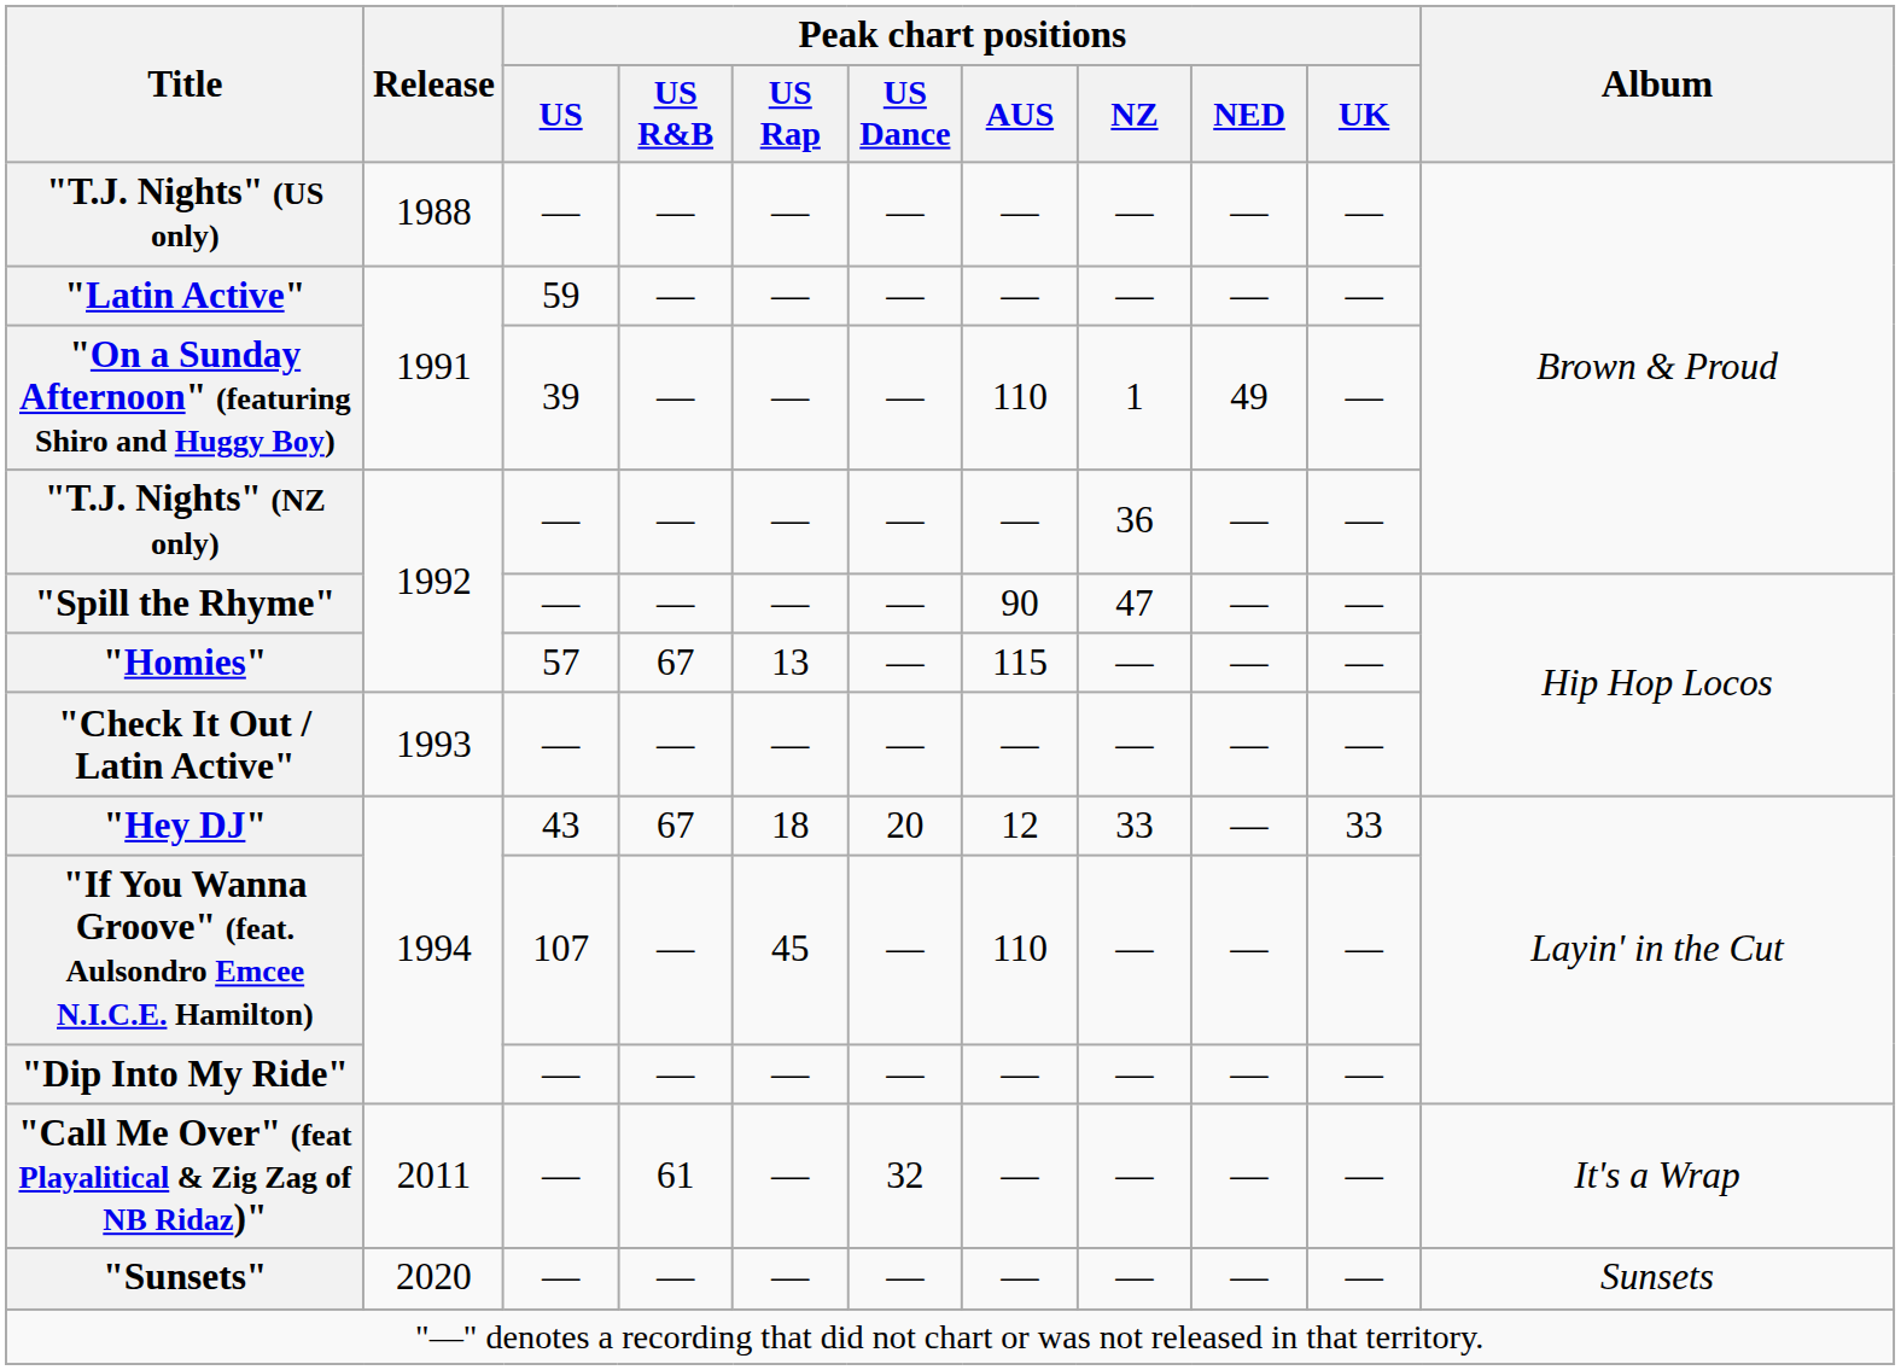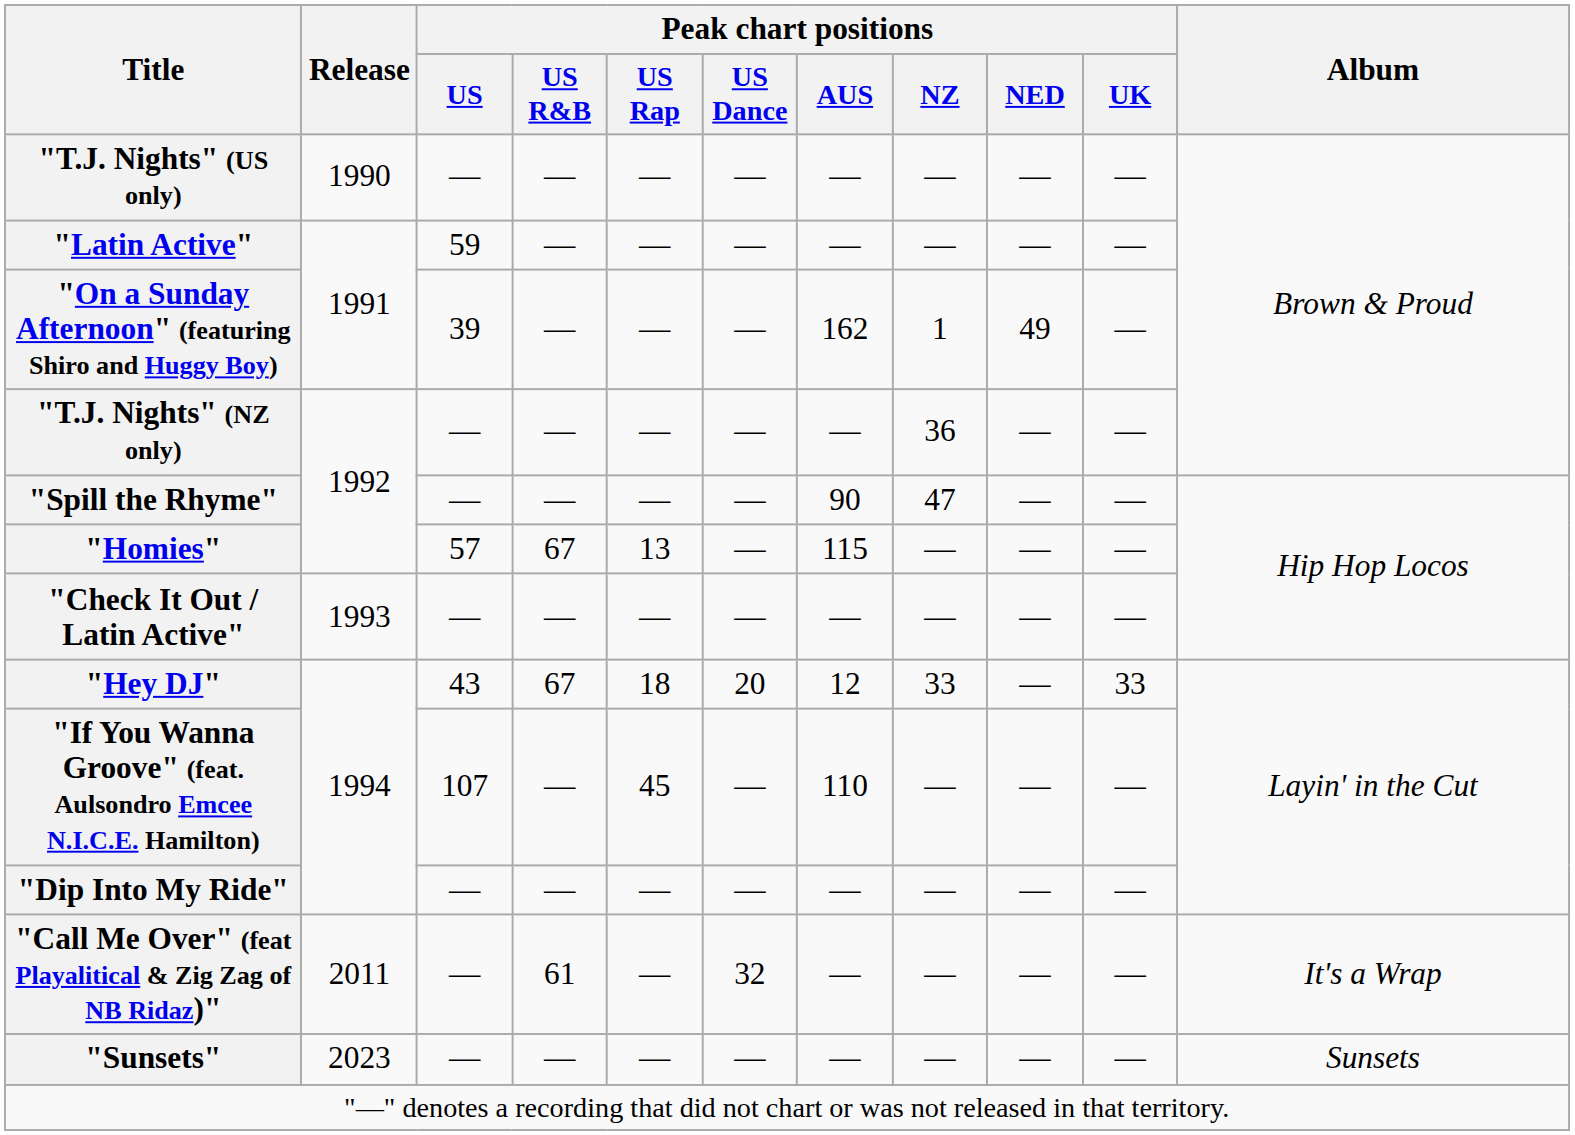 <table class="wikitable plainrowheaders" style="text-align:center;">
 <tr>
 <th scope="col" rowspan="2" style="width:9em;">Title</th>
 <th scope="col" rowspan="2" style="width:0.5em;">Release</th>
 <th colspan="8" scope="col">Peak chart positions</th>
 <th scope="col" rowspan="2" style="width:12em;">Album</th>
 </tr>
 <tr>
 <th scope="col" style="width:2.9em;font-size:90%;"><a href='#'>US</a><br></th>
 <th scope="col" style="width:2.9em;font-size:90%;"><a href='#'>US<br>R&B</a><br></th>
 <th scope="col" style="width:2.9em;font-size:90%;"><a href='#'>US<br>Rap</a></th>
 <th scope="col" style="width:2.9em;font-size:90%;"><a href='#'>US Dance</a><br></th>
 <th scope="col" style="width:2.9em;font-size:90%;"><a href='#'>AUS</a><br></th>
 <th scope="col" style="width:2.9em;font-size:90%;"><a href='#'>NZ</a><br></th>
 <th scope="col" style="width:2.9em;font-size:90%;"><a href='#'>NED</a><br></th>
 <th scope="col" style="width:2.9em;font-size:90%;"><a href='#'>UK</a><br></th>
 </tr>
 <tr>
 <th scope="row">"T.J. Nights" <small>(US only)</small></th>
-<td rowspan="1">1988</td>
+<td rowspan="1">1990</td>
 <td align="center">—</td>
 <td align="center">—</td>
 <td align="center">—</td>
 <td align="center">—</td>
 <td align="center">—</td>
 <td align="center">—</td>
 <td align="center">—</td>
 <td align="center">—</td>
 <td rowspan="4"><em>Brown & Proud</em></td>
 </tr>
 <tr>
 <th scope="row">"<a href='#'>Latin Active</a>"</th>
 <td rowspan="2">1991</td>
 <td align="center">59</td>
 <td align="center">—</td>
 <td align="center">—</td>
 <td align="center">—</td>
 <td align="center">—</td>
 <td align="center">—</td>
 <td align="center">—</td>
 <td align="center">—</td>
 </tr>
 <tr>
 <th scope="row">"<a href='#'>On a Sunday Afternoon</a>" <small>(featuring  Shiro and <a href='#'>Huggy Boy</a>)</small></th>
 <td align="center">39</td>
 <td align="center">—</td>
 <td align="center">—</td>
 <td align="center">—</td>
-<td align="center">110</td>
+<td align="center">162</td>
 <td align="center">1</td>
 <td align="center">49</td>
 <td align="center">—</td>
 </tr>
 <tr>
 <th scope="row">"T.J. Nights" <small>(NZ only)</small></th>
 <td rowspan="3">1992</td>
 <td align="center">—</td>
 <td align="center">—</td>
 <td align="center">—</td>
 <td align="center">—</td>
 <td align="center">—</td>
 <td align="center">36</td>
 <td align="center">—</td>
 <td align="center">—</td>
 </tr>
 <tr>
 <th scope="row">"Spill the Rhyme"</th>
 <td align="center">—</td>
 <td align="center">—</td>
 <td align="center">—</td>
 <td align="center">—</td>
 <td align="center">90</td>
 <td align="center">47</td>
 <td align="center">—</td>
 <td align="center">—</td>
 <td rowspan="3"><em>Hip Hop Locos</em></td>
 </tr>
 <tr>
 <th scope="row">"<a href='#'>Homies</a>"</th>
 <td align="center">57</td>
 <td align="center">67</td>
 <td align="center">13</td>
 <td align="center">—</td>
 <td align="center">115</td>
 <td align="center">—</td>
 <td align="center">—</td>
 <td align="center">—</td>
 </tr>
 <tr>
 <th scope="row">"Check It Out / Latin Active"</th>
 <td rowspan="1">1993</td>
 <td align="center">—</td>
 <td align="center">—</td>
 <td align="center">—</td>
 <td align="center">—</td>
 <td align="center">—</td>
 <td align="center">—</td>
 <td align="center">—</td>
 <td align="center">—</td>
 </tr>
 <tr>
 <th scope="row">"<a href='#'>Hey DJ</a>"</th>
 <td rowspan="3">1994</td>
 <td align="center">43</td>
 <td align="center">67</td>
 <td align="center">18</td>
 <td align="center">20</td>
 <td align="center">12</td>
 <td align="center">33</td>
 <td align="center">—</td>
 <td align="center">33</td>
 <td rowspan="3"><em>Layin' in the Cut</em></td>
 </tr>
 <tr>
 <th scope="row">"If You Wanna Groove" <small>(feat. Aulsondro <a href='#'>Emcee N.I.C.E.</a> Hamilton)</small></th>
 <td align="center">107</td>
 <td align="center">—</td>
 <td align="center">45</td>
 <td align="center">—</td>
 <td align="center">110</td>
 <td align="center">—</td>
 <td align="center">—</td>
 <td align="center">—</td>
 </tr>
 <tr>
 <th scope="row">"Dip Into My Ride"</th>
 <td align="center">—</td>
 <td align="center">—</td>
 <td align="center">—</td>
 <td align="center">—</td>
 <td align="center">—</td>
 <td align="center">—</td>
 <td align="center">—</td>
 <td align="center">—</td>
 </tr>
 <tr>
 <th scope="row">"Call Me Over" <small>(feat <a href='#'>Playalitical</a> & Zig Zag of <a href='#'>NB Ridaz</a></small>)"</th>
 <td rowspan="1">2011</td>
 <td align="center">—</td>
 <td align="center">61</td>
 <td align="center">—</td>
 <td align="center">32</td>
 <td align="center">—</td>
 <td align="center">—</td>
 <td align="center">—</td>
 <td align="center">—</td>
 <td><em>It's a Wrap</em></td>
 </tr>
 <tr>
 <th scope="row">"Sunsets"</th>
-<td>2020</td>
+<td>2023</td>
 <td>—</td>
 <td>—</td>
 <td>—</td>
 <td>—</td>
 <td>—</td>
 <td>—</td>
 <td>—</td>
 <td>—</td>
 <td><em>Sunsets</em></td>
 </tr>
 <tr>
 <td colspan="11" style="font-size:90%">"—" denotes a recording that did not chart or was not released in that territory.</td>
 </tr>
 </table>
